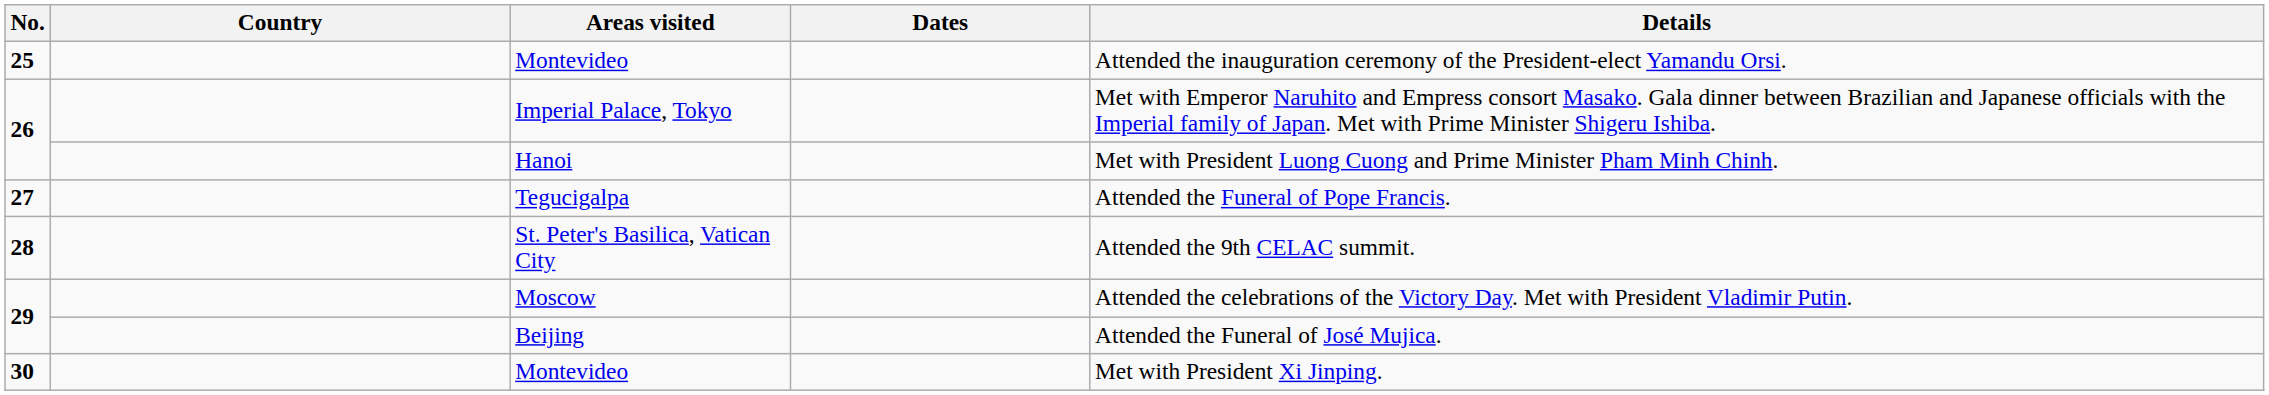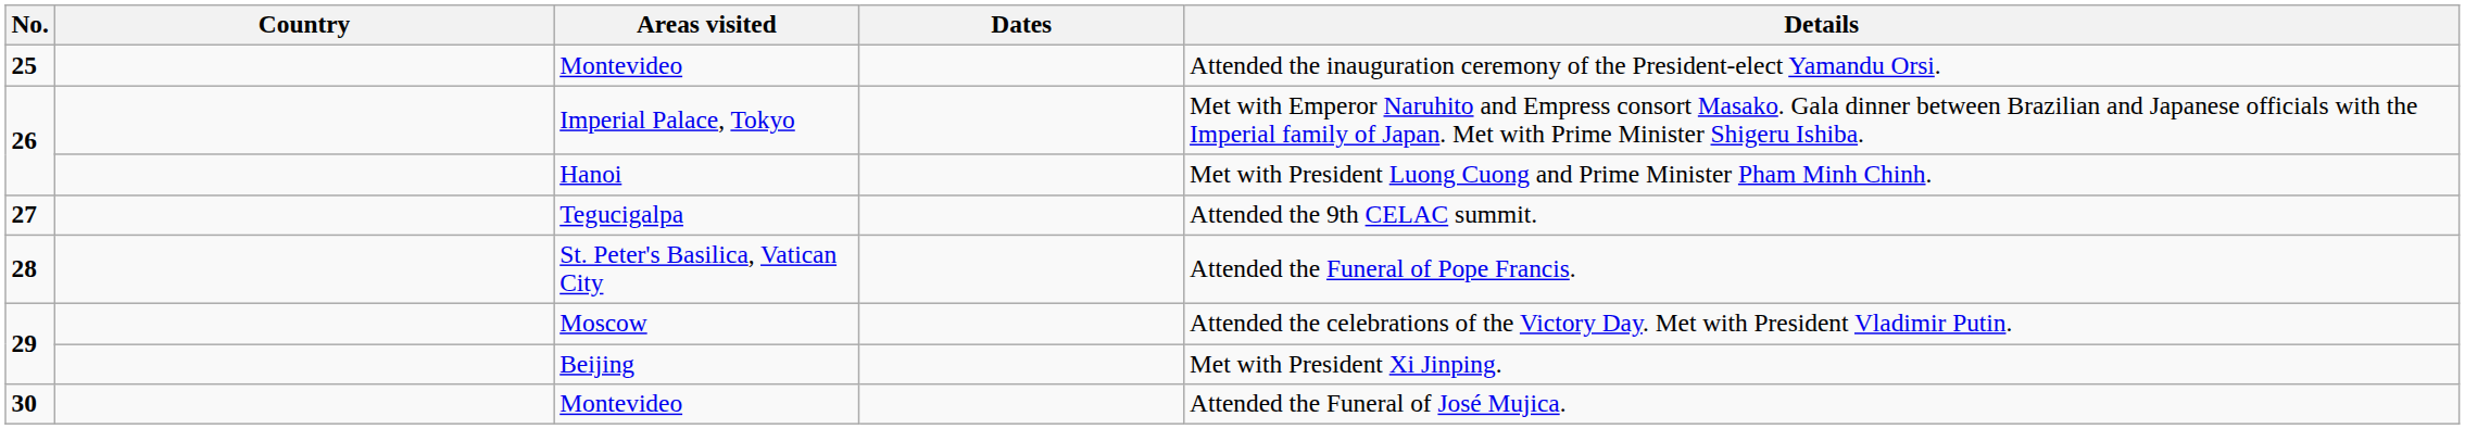 <table class="wikitable" style="margin: 1em auto 1em auto">
 <tr>
 <th style="width: 2%;">No.</th>
 <th width=250>Country</th>
 <th width=150>Areas visited</th>
 <th width=160>Dates</th>
 <th width=650>Details</th>
 </tr>
 <tr>
 <td><strong>25</strong></td>
 <td></td>
 <td><a href='#'>Montevideo</a></td>
 <td></td>
 <td>Attended the inauguration ceremony of the President-elect <a href='#'>Yamandu Orsi</a>.</td>
 </tr>
 <tr>
 <td rowspan=2><strong>26</strong></td>
 <td></td>
 <td><a href='#'>Imperial Palace</a>, <a href='#'>Tokyo</a></td>
 <td></td>
 <td>Met with Emperor <a href='#'>Naruhito</a> and Empress consort <a href='#'>Masako</a>. Gala dinner between Brazilian and Japanese officials with the <a href='#'>Imperial family of Japan</a>. Met with Prime Minister <a href='#'>Shigeru Ishiba</a>.</td>
 </tr>
 <tr>
 <td></td>
 <td><a href='#'>Hanoi</a></td>
 <td></td>
 <td>Met with President <a href='#'>Luong Cuong</a> and Prime Minister <a href='#'>Pham Minh Chinh</a>.</td>
 </tr>
 <tr>
 <td><strong>27</strong></td>
 <td></td>
 <td><a href='#'>Tegucigalpa</a></td>
 <td></td>
-<td>Attended the <a href='#'>Funeral of Pope Francis</a>.</td>
+<td>Attended the 9th <a href='#'>CELAC</a> summit.</td>
 </tr>
 <tr>
 <td><strong>28</strong></td>
 <td></td>
 <td><a href='#'>St. Peter's Basilica</a>, <a href='#'>Vatican City</a></td>
 <td></td>
-<td>Attended the 9th <a href='#'>CELAC</a> summit.</td>
+<td>Attended the <a href='#'>Funeral of Pope Francis</a>.</td>
 </tr>
 <tr>
 <td rowspan=2><strong>29</strong></td>
 <td></td>
 <td><a href='#'>Moscow</a></td>
 <td></td>
 <td>Attended the celebrations of the <a href='#'>Victory Day</a>. Met with President <a href='#'>Vladimir Putin</a>.</td>
 </tr>
 <tr>
 <td></td>
 <td><a href='#'>Beijing</a></td>
 <td></td>
-<td>Attended the Funeral of <a href='#'>José Mujica</a>.</td>
+<td>Met with President <a href='#'>Xi Jinping</a>.</td>
 </tr>
 <tr>
 <td><strong>30</strong></td>
 <td></td>
 <td><a href='#'>Montevideo</a></td>
 <td></td>
-<td>Met with President <a href='#'>Xi Jinping</a>.</td>
+<td>Attended the Funeral of <a href='#'>José Mujica</a>.</td>
 </tr>
 </table>
